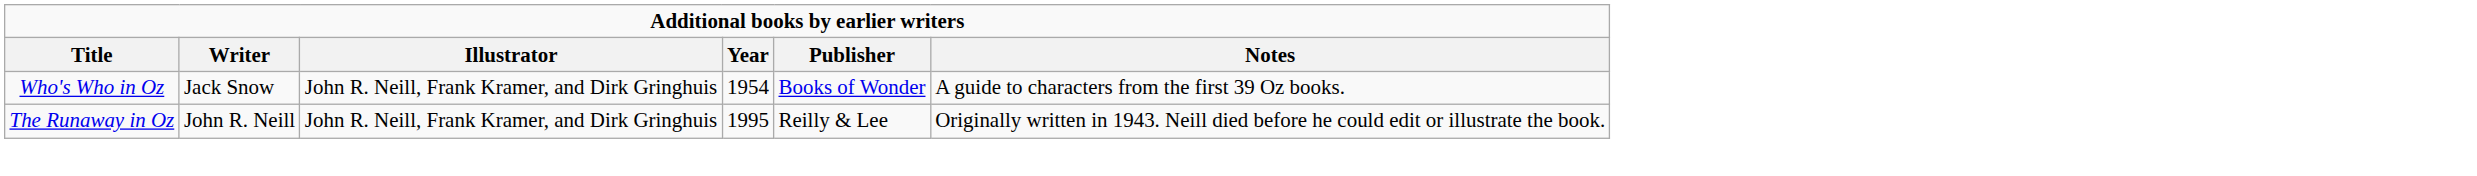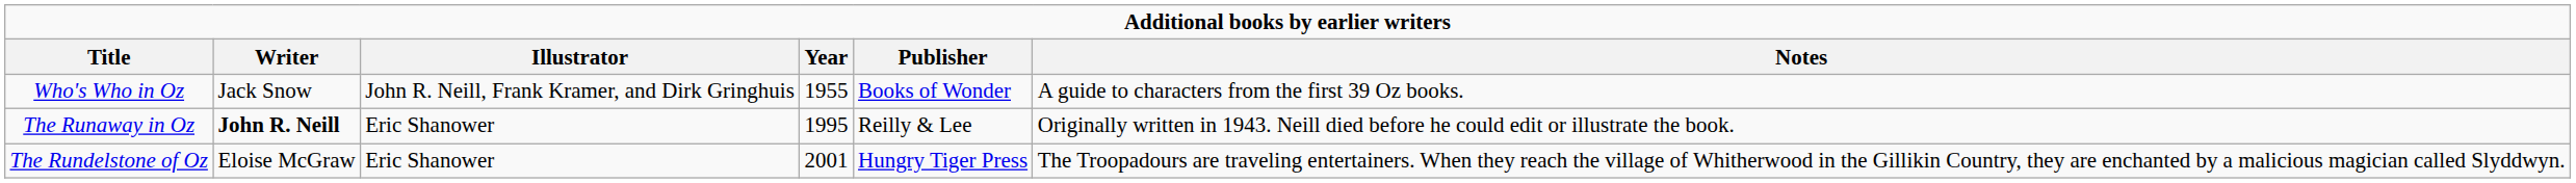 <table class="wikitable">
 <tr>
 <td colspan="6" style="text-align:center;"><strong>Additional books by earlier writers</strong></td>
 </tr>
 <tr>
 <th>Title</th>
 <th>Writer</th>
 <th>Illustrator</th>
 <th>Year</th>
 <th>Publisher</th>
 <th>Notes</th>
 </tr>
 <tr>
 <td style="text-align:center;"><em><a href='#'>Who's Who in Oz</a></em></td>
 <td>Jack Snow</td>
 <td>John R. Neill, Frank Kramer, and Dirk Gringhuis</td>
-<td>1954</td>
+<td>1955</td>
 <td><a href='#'>Books of Wonder</a></td>
 <td>A guide to characters from the first 39 Oz books.</td>
 </tr>
 <tr>
 <td style="text-align:center;"><em><a href='#'>The Runaway in Oz</a></em></td>
-<td>John R. Neill</td>
-<td>John R. Neill, Frank Kramer, and Dirk Gringhuis</td>
+<td><strong>John R. Neill</strong></td>
+<td>Eric Shanower</td>
 <td style="text-align:center;">1995</td>
 <td>Reilly & Lee</td>
 <td>Originally written in 1943. Neill died before he could edit or illustrate the book.</td>
 </tr>
+<tr>
+<td style="text-align:center;"><em><a href='#'>The Rundelstone of Oz</a></em></td>
+<td>Eloise McGraw</td>
+<td>Eric Shanower</td>
+<td style="text-align:center;">2001</td>
+<td><a href='#'>Hungry Tiger Press</a></td>
+<td>The Troopadours are traveling entertainers. When they reach the village of Whitherwood in the Gillikin Country, they are enchanted by a malicious magician called Slyddwyn.</td>
+</tr>
 </table>
